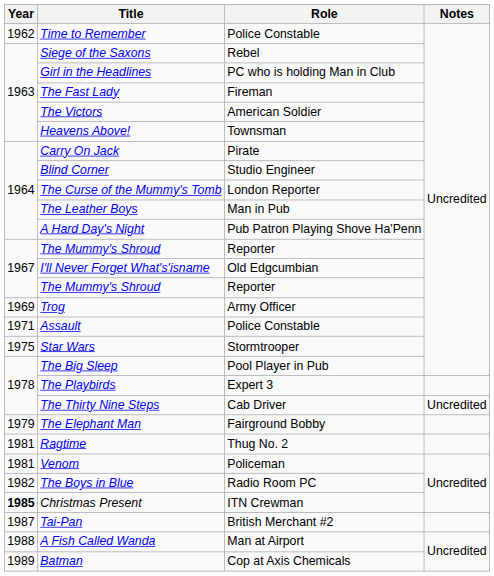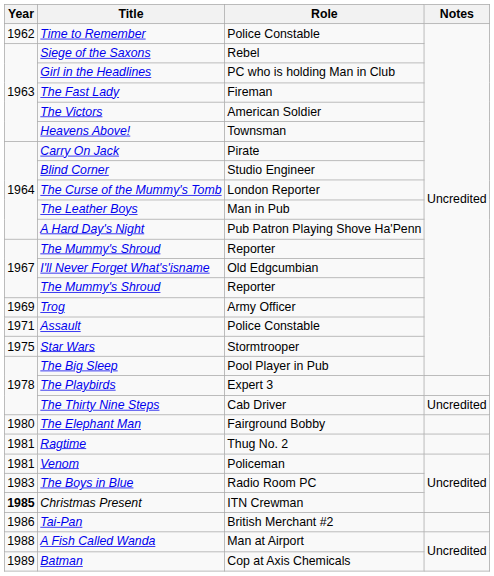 <table class="wikitable">
 <tr>
 <th>Year</th>
 <th>Title</th>
 <th>Role</th>
 <th>Notes</th>
 </tr>
 <tr>
 <td>1962</td>
 <td><em><a href='#'>Time to Remember</a></em></td>
 <td>Police Constable</td>
 <td rowspan="18">Uncredited</td>
 </tr>
 <tr>
 <td rowspan="5">1963</td>
 <td><em><a href='#'>Siege of the Saxons</a></em></td>
 <td>Rebel</td>
 </tr>
 <tr>
 <td><em><a href='#'>Girl in the Headlines</a></em></td>
 <td>PC who is holding Man in Club</td>
 </tr>
 <tr>
 <td><em><a href='#'>The Fast Lady</a></em></td>
 <td>Fireman</td>
 </tr>
 <tr>
 <td><em><a href='#'>The Victors</a></em></td>
 <td>American Soldier</td>
 </tr>
 <tr>
 <td><em><a href='#'>Heavens Above!</a></em></td>
 <td>Townsman</td>
 </tr>
 <tr>
 <td rowspan="5">1964</td>
 <td><em><a href='#'>Carry On Jack</a></em></td>
 <td>Pirate</td>
 </tr>
 <tr>
 <td><em><a href='#'>Blind Corner</a></em></td>
 <td>Studio Engineer</td>
 </tr>
 <tr>
 <td><em><a href='#'>The Curse of the Mummy's Tomb</a></em></td>
 <td>London Reporter</td>
 </tr>
 <tr>
 <td><em><a href='#'>The Leather Boys</a></em></td>
 <td>Man in Pub</td>
 </tr>
 <tr>
 <td><em><a href='#'>A Hard Day's Night</a></em></td>
 <td>Pub Patron Playing Shove Ha'Penn</td>
 </tr>
 <tr>
 <td rowspan="3">1967</td>
 <td><em><a href='#'>The Mummy's Shroud</a></em></td>
 <td>Reporter</td>
 </tr>
 <tr>
 <td><em><a href='#'>I'll Never Forget What's'isname</a></em></td>
 <td>Old Edgcumbian</td>
 </tr>
 <tr>
 <td><em><a href='#'>The Mummy's Shroud</a></em></td>
 <td>Reporter</td>
 </tr>
 <tr>
 <td>1969</td>
 <td><em><a href='#'>Trog</a></em></td>
 <td>Army Officer</td>
 </tr>
 <tr>
 <td>1971</td>
 <td><em><a href='#'>Assault</a></em></td>
 <td>Police Constable</td>
 </tr>
 <tr>
 <td>1975</td>
 <td><em><a href='#'>Star Wars</a></em></td>
 <td>Stormtrooper</td>
 </tr>
 <tr>
 <td rowspan="3">1978</td>
 <td><em><a href='#'>The Big Sleep</a></em></td>
 <td>Pool Player in Pub</td>
 </tr>
 <tr>
 <td><em><a href='#'>The Playbirds</a></em></td>
 <td>Expert 3</td>
 <td></td>
 </tr>
 <tr>
 <td><em><a href='#'>The Thirty Nine Steps</a></em></td>
 <td>Cab Driver</td>
 <td>Uncredited</td>
 </tr>
 <tr>
-<td>1979</td>
+<td>1980</td>
 <td><em><a href='#'>The Elephant Man</a></em></td>
 <td>Fairground Bobby</td>
 <td></td>
 </tr>
 <tr>
 <td>1981</td>
 <td><em><a href='#'>Ragtime</a></em></td>
 <td>Thug No. 2</td>
 <td></td>
 </tr>
 <tr>
 <td>1981</td>
 <td><em><a href='#'>Venom</a></em></td>
 <td>Policeman</td>
 <td rowspan="3">Uncredited</td>
 </tr>
 <tr>
-<td>1982</td>
+<td>1983</td>
 <td><em><a href='#'>The Boys in Blue</a></em></td>
 <td>Radio Room PC</td>
 </tr>
 <tr>
 <td><strong>1985</strong></td>
 <td><em>Christmas Present</em></td>
 <td>ITN Crewman</td>
 </tr>
 <tr>
-<td>1987</td>
+<td>1986</td>
 <td><em><a href='#'>Tai-Pan</a></em></td>
 <td>British Merchant #2</td>
 <td></td>
 </tr>
 <tr>
 <td>1988</td>
 <td><em><a href='#'>A Fish Called Wanda</a></em></td>
 <td>Man at Airport</td>
 <td rowspan="2">Uncredited</td>
 </tr>
 <tr>
 <td>1989</td>
 <td><em><a href='#'>Batman</a></em></td>
 <td>Cop at Axis Chemicals</td>
 </tr>
 </table>
